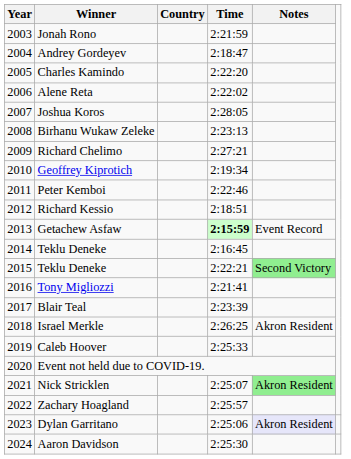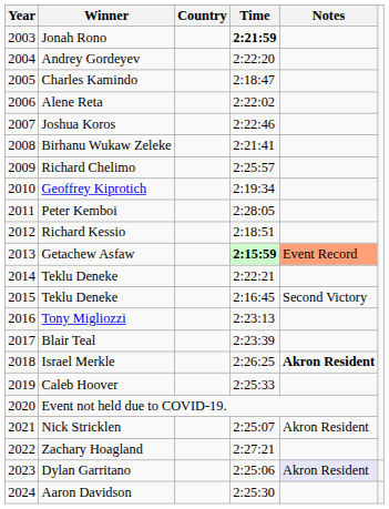 <table class="wikitable sortable">
 <tr>
 <th>Year</th>
 <th>Winner</th>
 <th>Country</th>
 <th>Time</th>
 <th>Notes</th>
 </tr>
 <tr>
 <td>2003</td>
 <td>Jonah Rono</td>
 <td></td>
-<td>2:21:59</td>
+<td><strong>2:21:59</strong></td>
 <td></td>
 </tr>
 <tr>
 <td>2004</td>
 <td>Andrey Gordeyev</td>
 <td></td>
-<td>2:18:47</td>
+<td>2:22:20</td>
 <td></td>
 </tr>
 <tr>
 <td>2005</td>
 <td>Charles Kamindo</td>
 <td></td>
-<td>2:22:20</td>
+<td>2:18:47</td>
 <td></td>
 </tr>
 <tr>
 <td>2006</td>
 <td>Alene Reta</td>
 <td></td>
 <td>2:22:02</td>
 <td></td>
 </tr>
 <tr>
 <td>2007</td>
 <td>Joshua Koros</td>
 <td></td>
-<td>2:28:05</td>
+<td>2:22:46</td>
 <td></td>
 </tr>
 <tr>
 <td>2008</td>
 <td>Birhanu Wukaw Zeleke</td>
 <td></td>
-<td>2:23:13</td>
+<td>2:21:41</td>
 <td></td>
 </tr>
 <tr>
 <td>2009</td>
 <td>Richard Chelimo</td>
 <td></td>
-<td>2:27:21</td>
+<td>2:25:57</td>
 <td></td>
 </tr>
 <tr>
 <td>2010</td>
 <td><a href='#'>Geoffrey Kiprotich</a></td>
 <td></td>
 <td>2:19:34</td>
 <td></td>
 </tr>
 <tr>
 <td>2011</td>
 <td>Peter Kemboi</td>
 <td></td>
-<td>2:22:46</td>
+<td>2:28:05</td>
 <td></td>
 </tr>
 <tr>
 <td>2012</td>
 <td>Richard Kessio</td>
 <td></td>
 <td>2:18:51</td>
 <td></td>
 </tr>
 <tr>
 <td>2013</td>
 <td>Getachew Asfaw</td>
 <td></td>
 <td bgcolor="#CCFFCC"><strong>2:15:59</strong></td>
-<td>Event Record</td>
+<td style="background: lightsalmon;">Event Record</td>
 </tr>
 <tr>
 <td>2014</td>
 <td>Teklu Deneke</td>
 <td></td>
-<td>2:16:45</td>
+<td>2:22:21</td>
 <td></td>
 </tr>
 <tr>
 <td>2015</td>
 <td>Teklu Deneke</td>
 <td></td>
-<td>2:22:21</td>
-<td style="background: lightgreen;">Second Victory</td>
+<td>2:16:45</td>
+<td>Second Victory</td>
 </tr>
 <tr>
 <td>2016</td>
 <td><a href='#'>Tony Migliozzi</a></td>
 <td></td>
-<td>2:21:41</td>
+<td>2:23:13</td>
 <td></td>
 </tr>
 <tr>
 <td>2017</td>
 <td>Blair Teal</td>
 <td></td>
 <td>2:23:39</td>
 <td></td>
 </tr>
 <tr>
 <td>2018</td>
 <td>Israel Merkle</td>
 <td></td>
 <td>2:26:25</td>
-<td>Akron Resident</td>
+<td><strong>Akron Resident</strong></td>
 </tr>
 <tr>
 <td>2019</td>
 <td>Caleb Hoover</td>
 <td></td>
 <td>2:25:33</td>
 <td></td>
 </tr>
 <tr>
 <td>2020</td>
 <td colspan="4">Event not held due to COVID-19.</td>
 </tr>
 <tr>
 <td>2021</td>
 <td>Nick Stricklen</td>
 <td></td>
 <td>2:25:07</td>
-<td style="background: lightgreen;">Akron Resident</td>
+<td>Akron Resident</td>
 </tr>
 <tr>
 <td>2022</td>
 <td>Zachary Hoagland</td>
 <td></td>
-<td>2:25:57</td>
+<td>2:27:21</td>
 <td></td>
 </tr>
 <tr>
 <td>2023</td>
 <td>Dylan Garritano</td>
 <td></td>
 <td>2:25:06</td>
 <td style="background: lavender;">Akron Resident</td>
 <td></td>
 </tr>
 <tr>
 <td>2024</td>
 <td>Aaron Davidson</td>
 <td></td>
 <td>2:25:30</td>
 <td></td>
 </tr>
 </table>
